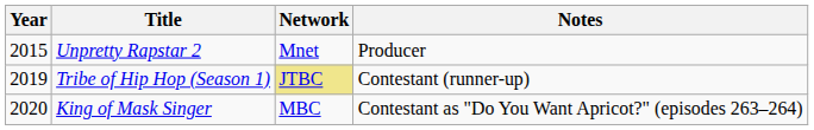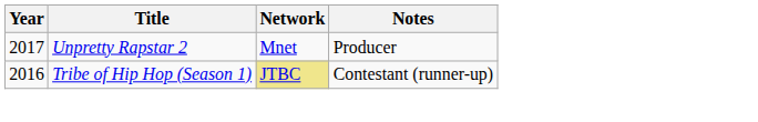 <table class="wikitable">
 <tr>
 <th>Year</th>
 <th>Title</th>
 <th>Network</th>
 <th>Notes</th>
 </tr>
 <tr>
-<td>2015</td>
+<td>2017</td>
 <td><em><a href='#'>Unpretty Rapstar 2</a></em></td>
 <td><a href='#'>Mnet</a></td>
 <td>Producer</td>
 </tr>
 <tr>
-<td>2019</td>
+<td>2016</td>
 <td><em><a href='#'>Tribe of Hip Hop (Season 1)</a></em></td>
 <td style="background: khaki;"><a href='#'>JTBC</a></td>
 <td>Contestant (runner-up)</td>
 </tr>
-<tr>
-<td>2020</td>
-<td><em><a href='#'>King of Mask Singer</a></em></td>
-<td><a href='#'>MBC</a></td>
-<td>Contestant as "Do You Want Apricot?" (episodes 263–264)</td>
-</tr>
 </table>
